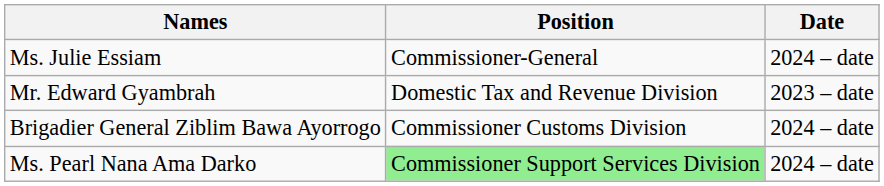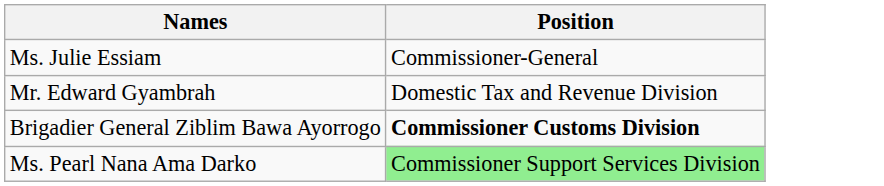 <table class="wikitable">
 <tr>
 <th>Names</th>
 <th>Position</th>
-<th>Date</th>
 </tr>
 <tr>
 <td>Ms. Julie Essiam</td>
 <td>Commissioner-General</td>
-<td>2024 – date</td>
 </tr>
 <tr>
 <td>Mr. Edward Gyambrah</td>
 <td>Domestic Tax and Revenue Division</td>
-<td>2023 – date</td>
 </tr>
 <tr>
 <td>Brigadier General Ziblim Bawa Ayorrogo</td>
-<td>Commissioner Customs Division</td>
-<td>2024 – date</td>
+<td><strong>Commissioner Customs Division</strong></td>
 </tr>
 <tr>
 <td>Ms. Pearl Nana Ama Darko</td>
 <td style="background: lightgreen;">Commissioner Support Services Division</td>
-<td>2024 – date</td>
 </tr>
 </table>
